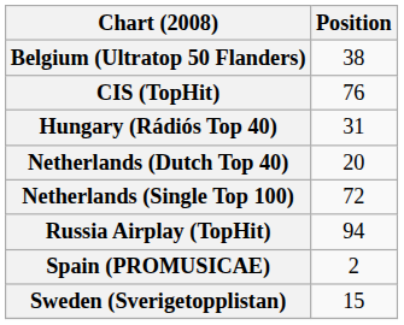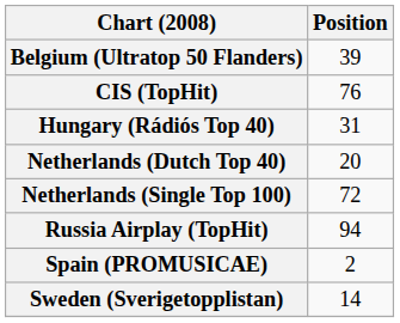 <table class="wikitable sortable plainrowheaders" style="text-align:center">
 <tr>
 <th scope="col">Chart (2008)</th>
 <th scope="col">Position</th>
 </tr>
 <tr>
 <th scope="row">Belgium (Ultratop 50 Flanders)</th>
-<td align="center">38</td>
+<td align="center">39</td>
 </tr>
 <tr>
 <th scope="row">CIS (TopHit)</th>
 <td style="text-align:center;">76</td>
 </tr>
 <tr>
 <th scope="row">Hungary (Rádiós Top 40)</th>
 <td align="center">31</td>
 </tr>
 <tr>
 <th scope="row">Netherlands (Dutch Top 40)</th>
 <td align="center">20</td>
 </tr>
 <tr>
 <th scope="row">Netherlands (Single Top 100)</th>
 <td>72</td>
 </tr>
 <tr>
 <th scope="row">Russia Airplay (TopHit)</th>
 <td>94</td>
 </tr>
 <tr>
 <th scope="row">Spain (PROMUSICAE)</th>
 <td align="center">2</td>
 </tr>
 <tr>
 <th scope="row">Sweden (Sverigetopplistan)</th>
-<td align="center">15</td>
+<td align="center">14</td>
 </tr>
 <tr>
 </tr>
 </table>
